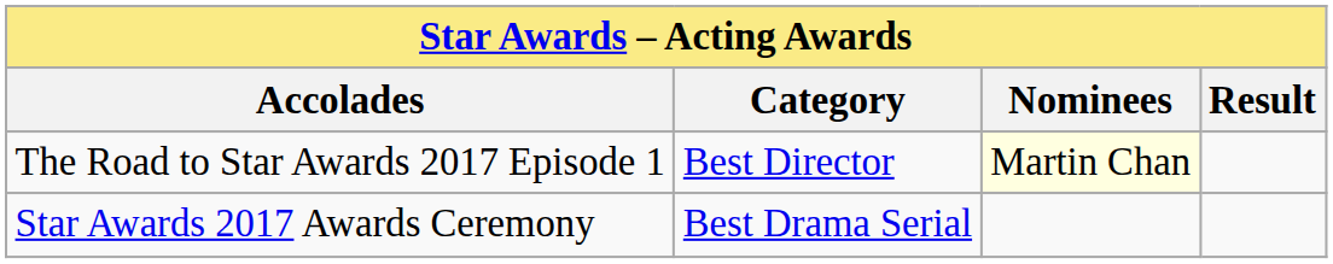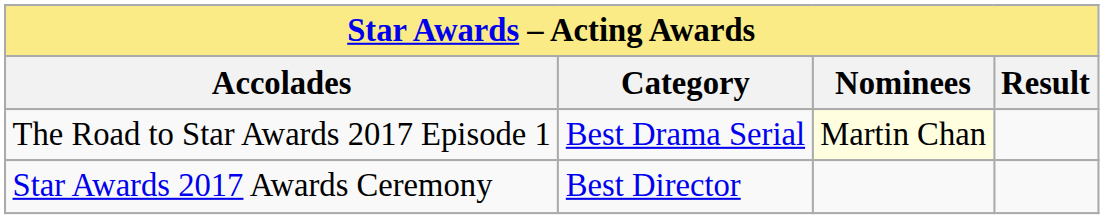 <table class="wikitable sortable">
 <tr>
 <th colspan="4" - style="background:#FAEB86;" align="center"><a href='#'>Star Awards</a> – Acting Awards</th>
 </tr>
 <tr>
 <th>Accolades</th>
 <th>Category</th>
 <th>Nominees</th>
 <th>Result</th>
 </tr>
 <tr>
 <td>The Road to Star Awards 2017 Episode 1</td>
-<td><a href='#'>Best Director</a></td>
+<td><a href='#'>Best Drama Serial</a></td>
 <td style="background: lightyellow;">Martin Chan</td>
 <td></td>
 </tr>
 <tr>
 <td><a href='#'>Star Awards 2017</a> Awards Ceremony</td>
-<td><a href='#'>Best Drama Serial</a></td>
+<td><a href='#'>Best Director</a></td>
 <td></td>
 <td></td>
 </tr>
 </table>
